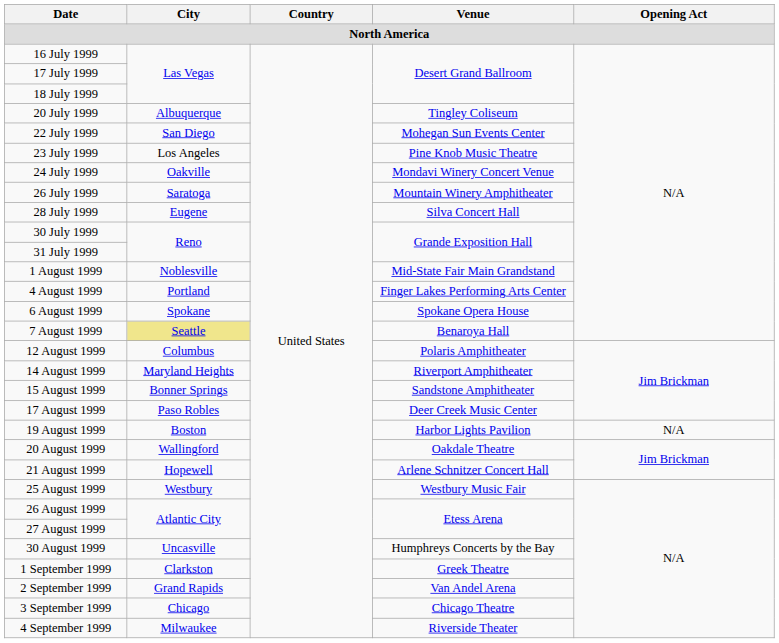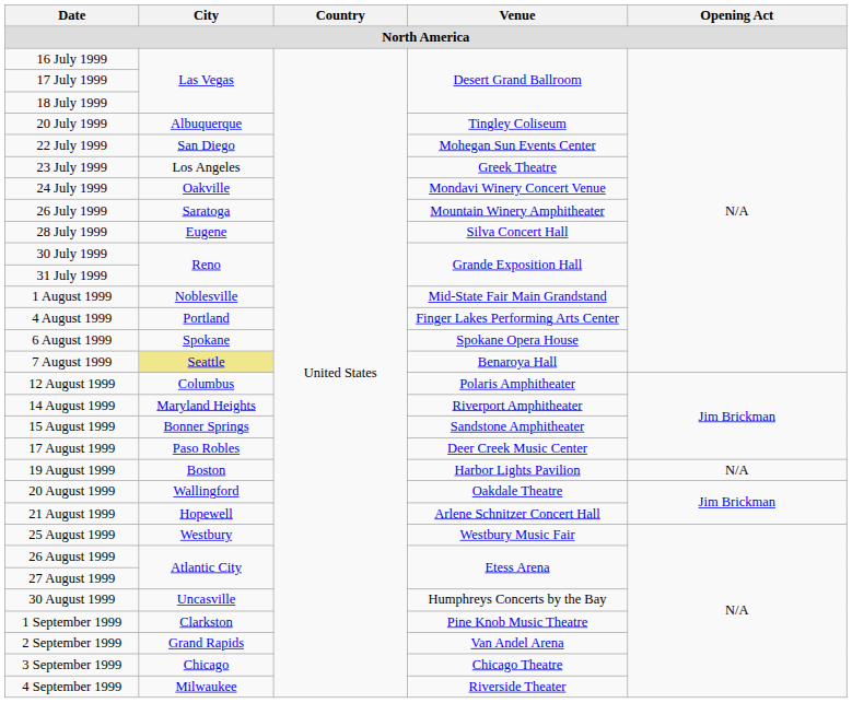 <table class="wikitable" style="text-align:center;">
 <tr>
 <th width="150">Date</th>
 <th width="150">City</th>
 <th width="150">Country</th>
 <th width="250">Venue</th>
 <th width="250">Opening Act</th>
 </tr>
 <tr bgcolor="#DDDDDD">
 <td colspan=5><strong>North America</strong></td>
 </tr>
 <tr>
 <td>16 July 1999</td>
 <td rowspan="3"><a href='#'>Las Vegas</a></td>
 <td rowspan="30">United States</td>
 <td rowspan="3"><a href='#'>Desert Grand Ballroom</a></td>
 <td rowspan="15">N/A</td>
 </tr>
 <tr>
 <td>17 July 1999</td>
 </tr>
 <tr>
 <td>18 July 1999</td>
 </tr>
 <tr>
 <td>20 July 1999</td>
 <td><a href='#'>Albuquerque</a></td>
 <td><a href='#'>Tingley Coliseum</a></td>
 </tr>
 <tr>
 <td>22 July 1999</td>
 <td><a href='#'>San Diego</a></td>
 <td><a href='#'>Mohegan Sun Events Center</a></td>
 </tr>
 <tr>
 <td>23 July 1999</td>
 <td>Los Angeles</td>
-<td><a href='#'>Pine Knob Music Theatre</a></td>
+<td><a href='#'>Greek Theatre</a></td>
 </tr>
 <tr>
 <td>24 July 1999</td>
 <td><a href='#'>Oakville</a></td>
 <td><a href='#'>Mondavi Winery Concert Venue</a></td>
 </tr>
 <tr>
 <td>26 July 1999</td>
 <td><a href='#'>Saratoga</a></td>
 <td><a href='#'>Mountain Winery Amphitheater</a></td>
 </tr>
 <tr>
 <td>28 July 1999</td>
 <td><a href='#'>Eugene</a></td>
 <td><a href='#'>Silva Concert Hall</a></td>
 </tr>
 <tr>
 <td>30 July 1999</td>
 <td rowspan="2"><a href='#'>Reno</a></td>
 <td rowspan="2"><a href='#'>Grande Exposition Hall</a></td>
 </tr>
 <tr>
 <td>31 July 1999</td>
 </tr>
 <tr>
 <td>1 August 1999</td>
 <td><a href='#'>Noblesville</a></td>
 <td><a href='#'>Mid-State Fair Main Grandstand</a></td>
 </tr>
 <tr>
 <td>4 August 1999</td>
 <td><a href='#'>Portland</a></td>
 <td><a href='#'>Finger Lakes Performing Arts Center</a></td>
 </tr>
 <tr>
 <td>6 August 1999</td>
 <td><a href='#'>Spokane</a></td>
 <td><a href='#'>Spokane Opera House</a></td>
 </tr>
 <tr>
 <td>7 August 1999</td>
 <td style="background: khaki;"><a href='#'>Seattle</a></td>
 <td><a href='#'>Benaroya Hall</a></td>
 </tr>
 <tr>
 <td>12 August 1999</td>
 <td><a href='#'>Columbus</a></td>
 <td><a href='#'>Polaris Amphitheater</a></td>
 <td rowspan="4"><a href='#'>Jim Brickman</a></td>
 </tr>
 <tr>
 <td>14 August 1999</td>
 <td><a href='#'>Maryland Heights</a></td>
 <td><a href='#'>Riverport Amphitheater</a></td>
 </tr>
 <tr>
 <td>15 August 1999</td>
 <td><a href='#'>Bonner Springs</a></td>
 <td><a href='#'>Sandstone Amphitheater</a></td>
 </tr>
 <tr>
 <td>17 August 1999</td>
 <td><a href='#'>Paso Robles</a></td>
 <td><a href='#'>Deer Creek Music Center</a></td>
 </tr>
 <tr>
 <td>19 August 1999</td>
 <td><a href='#'>Boston</a></td>
 <td><a href='#'>Harbor Lights Pavilion</a></td>
 <td>N/A</td>
 </tr>
 <tr>
 <td>20 August 1999</td>
 <td><a href='#'>Wallingford</a></td>
 <td><a href='#'>Oakdale Theatre</a></td>
 <td rowspan="2"><a href='#'>Jim Brickman</a></td>
 </tr>
 <tr>
 <td>21 August 1999</td>
 <td><a href='#'>Hopewell</a></td>
 <td><a href='#'>Arlene Schnitzer Concert Hall</a></td>
 </tr>
 <tr>
 <td>25 August 1999</td>
 <td><a href='#'>Westbury</a></td>
 <td><a href='#'>Westbury Music Fair</a></td>
 <td rowspan="8">N/A</td>
 </tr>
 <tr>
 <td>26 August 1999</td>
 <td rowspan="2"><a href='#'>Atlantic City</a></td>
 <td rowspan="2"><a href='#'>Etess Arena</a></td>
 </tr>
 <tr>
 <td>27 August 1999</td>
 </tr>
 <tr>
 <td>30 August 1999</td>
 <td><a href='#'>Uncasville</a></td>
 <td>Humphreys Concerts by the Bay</td>
 </tr>
 <tr>
 <td>1 September 1999</td>
 <td><a href='#'>Clarkston</a></td>
-<td><a href='#'>Greek Theatre</a></td>
+<td><a href='#'>Pine Knob Music Theatre</a></td>
 </tr>
 <tr>
 <td>2 September 1999</td>
 <td><a href='#'>Grand Rapids</a></td>
 <td><a href='#'>Van Andel Arena</a></td>
 </tr>
 <tr>
 <td>3 September 1999</td>
 <td><a href='#'>Chicago</a></td>
 <td><a href='#'>Chicago Theatre</a></td>
 </tr>
 <tr>
 <td>4 September 1999</td>
 <td><a href='#'>Milwaukee</a></td>
 <td><a href='#'>Riverside Theater</a></td>
 </tr>
 </table>
